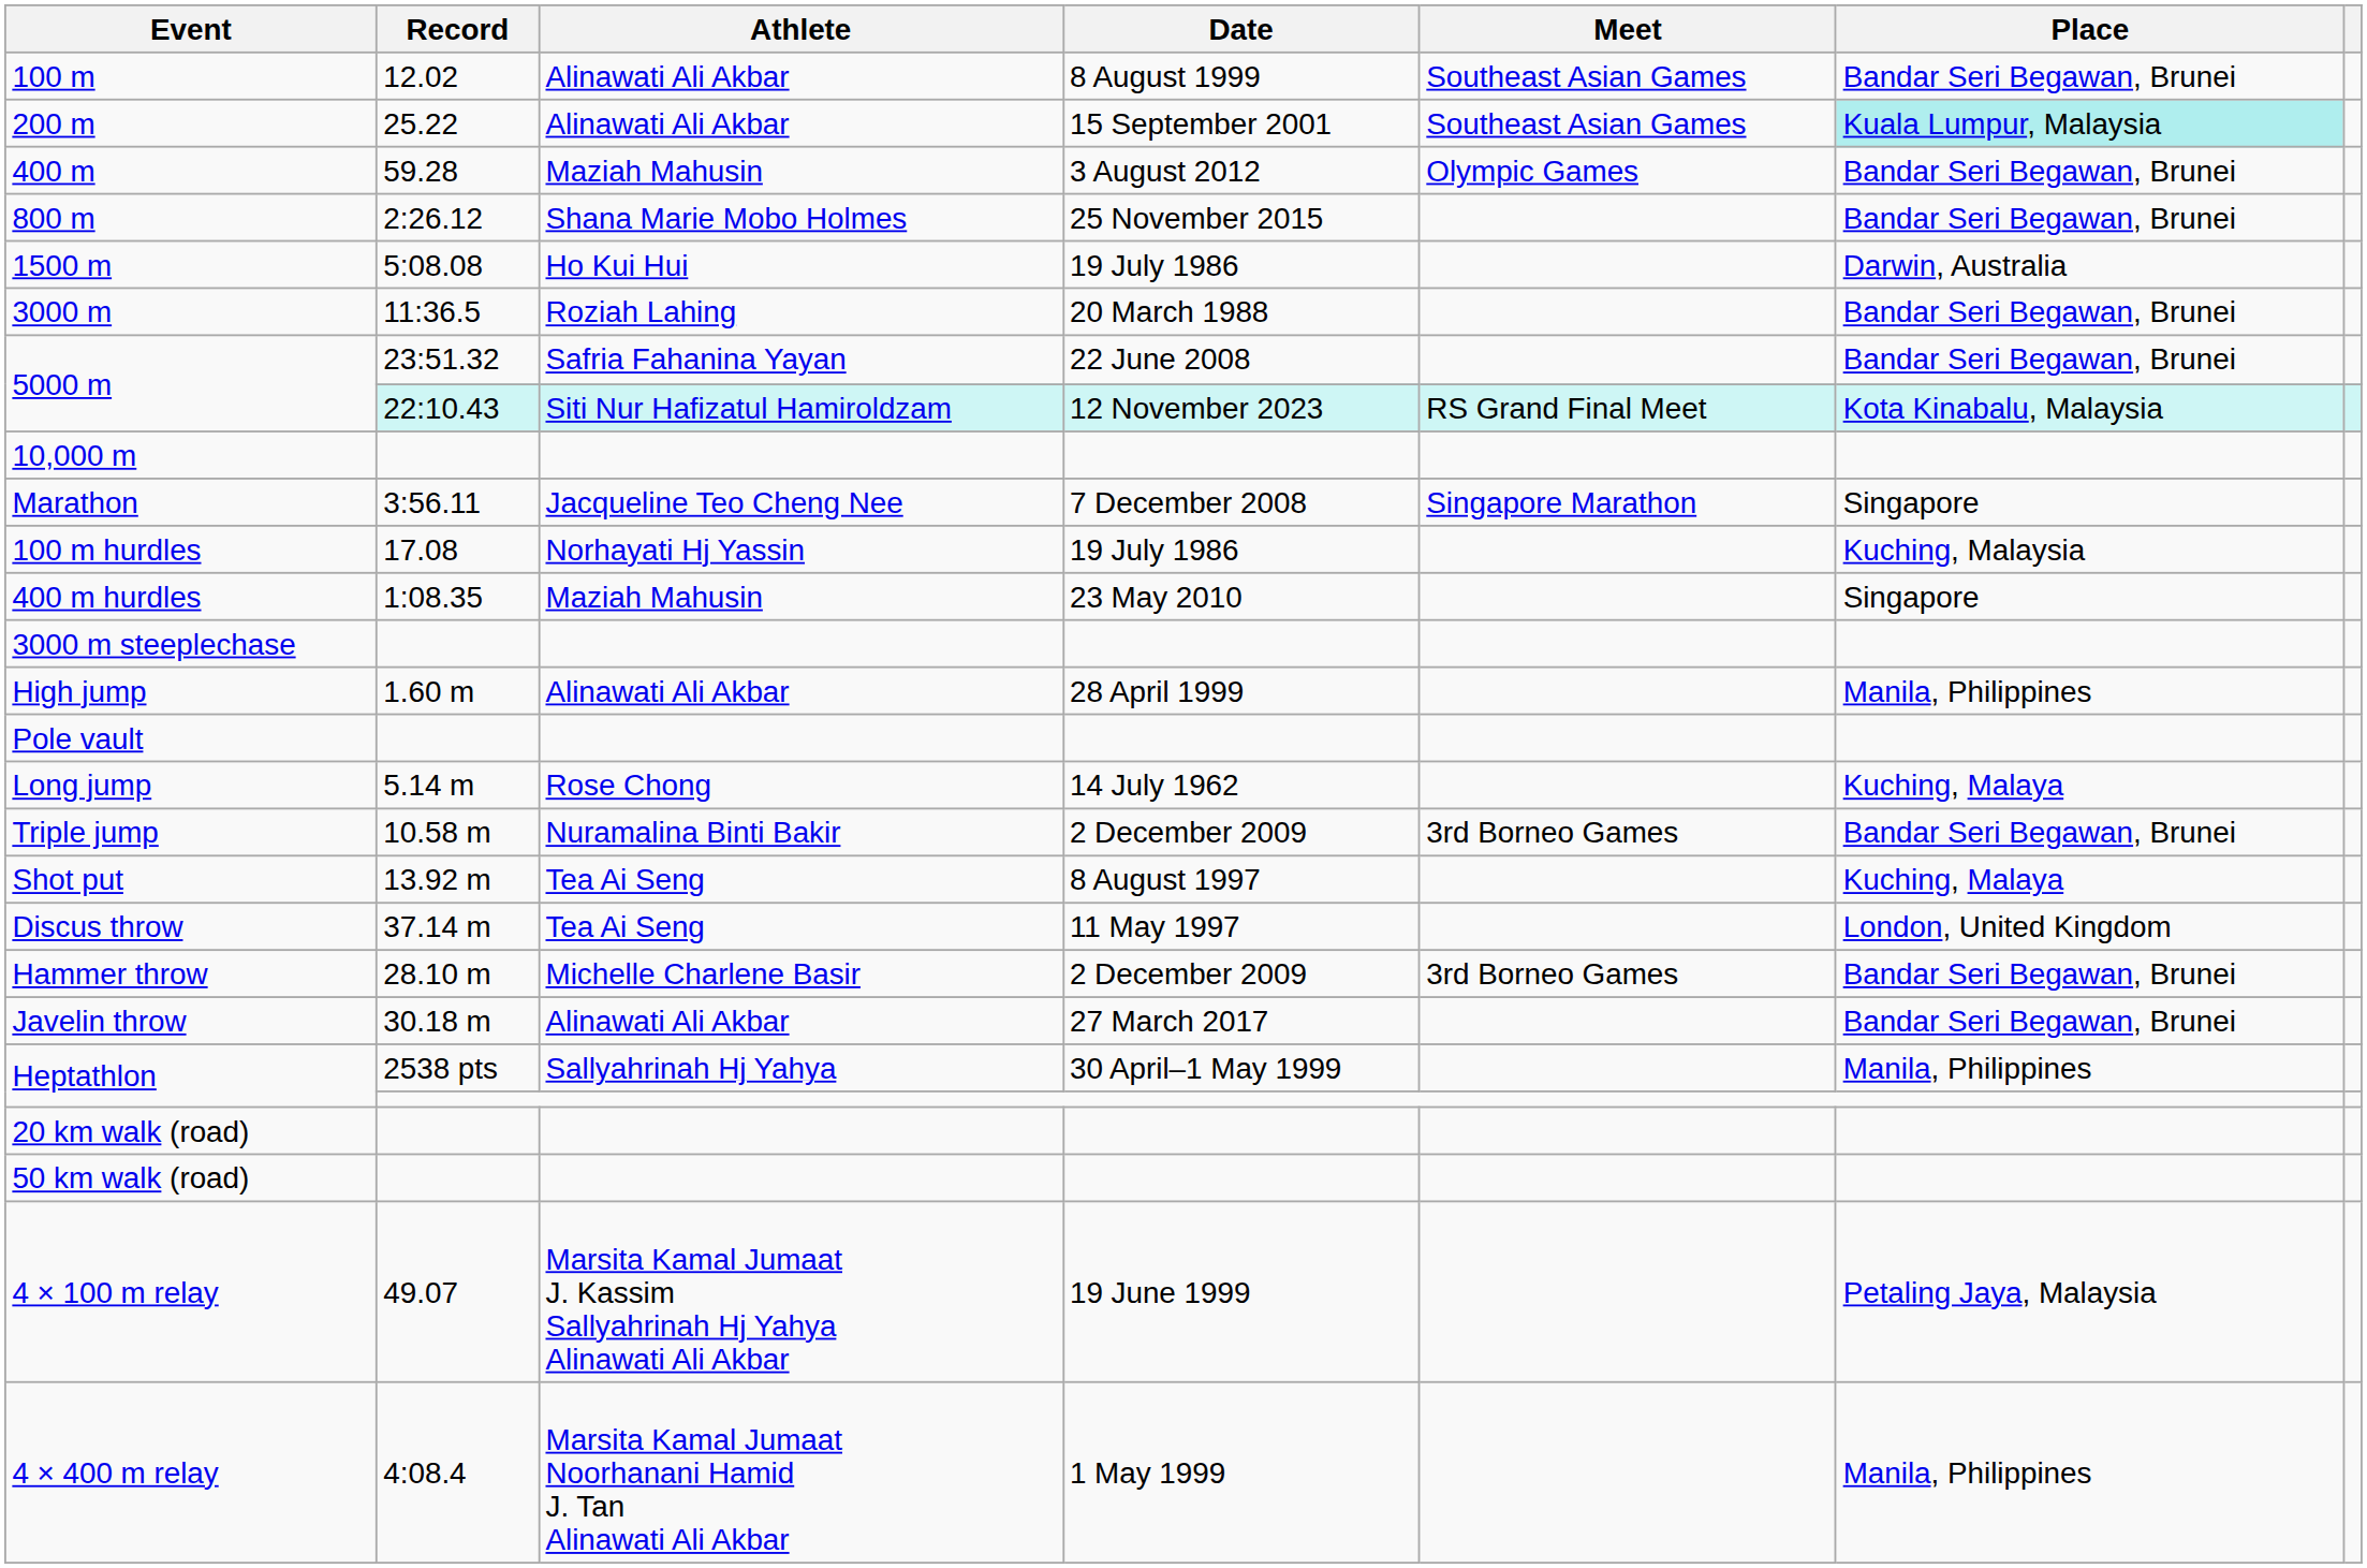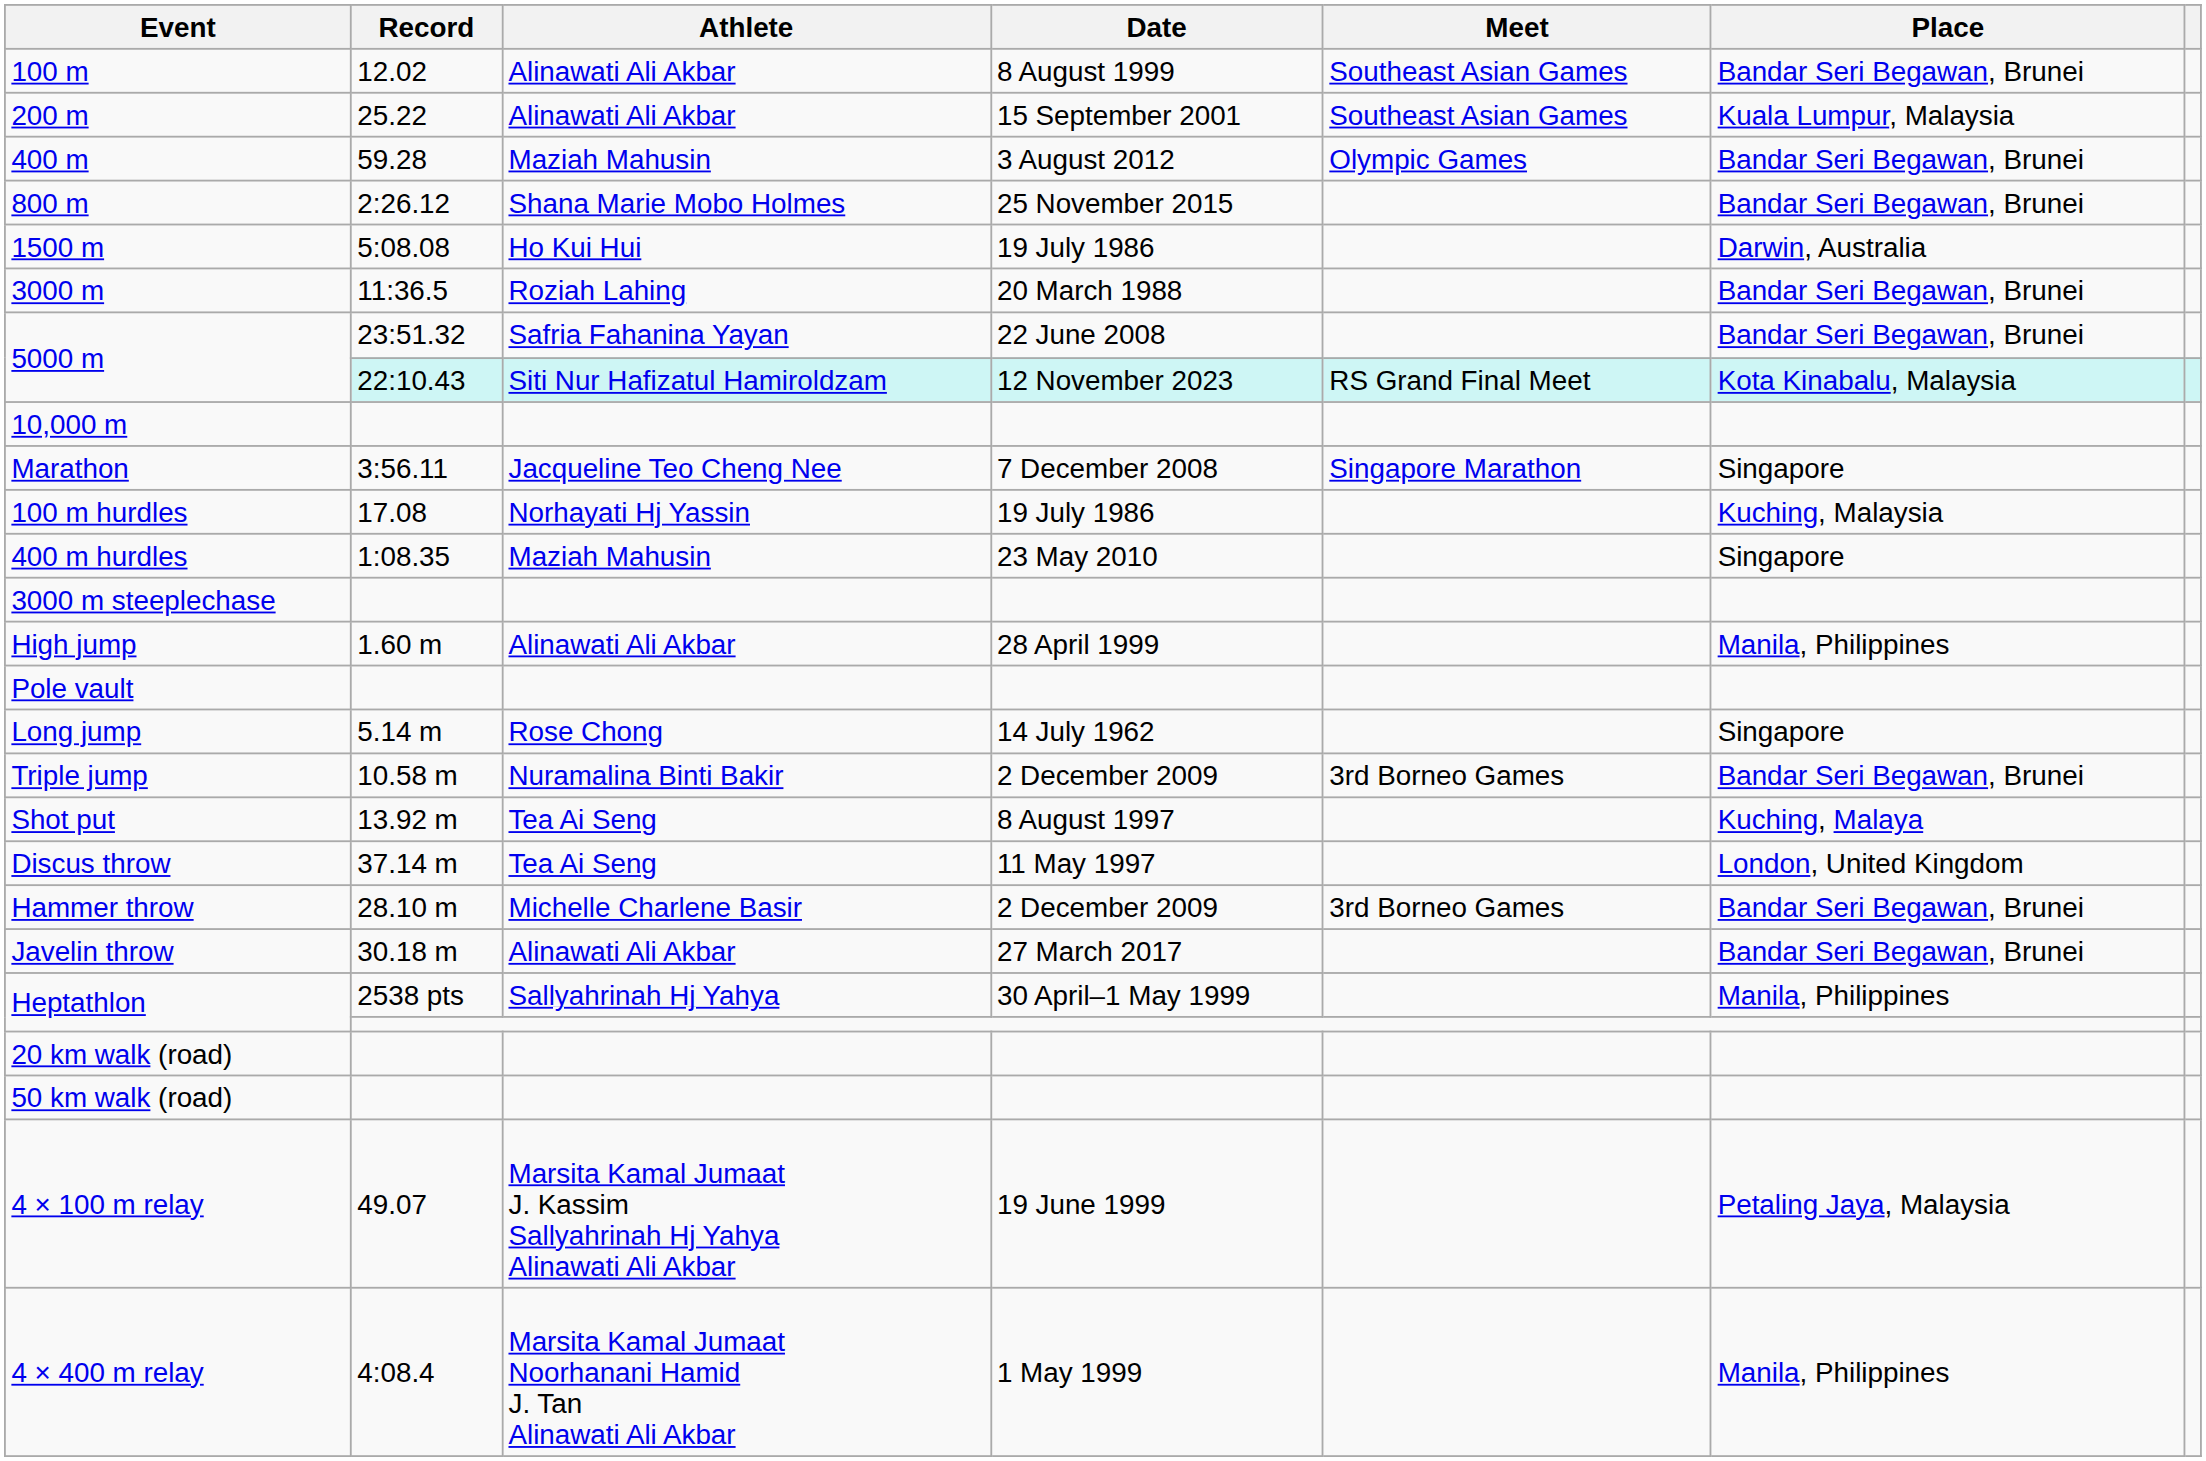 <table class="wikitable" style="font-size:95%; width: 95%;">
 <tr>
 <th>Event</th>
 <th>Record</th>
 <th>Athlete</th>
 <th>Date</th>
 <th>Meet</th>
 <th>Place</th>
 <th></th>
 </tr>
 <tr>
 <td><a href='#'>100 m</a></td>
 <td>12.02</td>
 <td><a href='#'>Alinawati Ali Akbar</a></td>
 <td>8 August 1999</td>
 <td><a href='#'>Southeast Asian Games</a></td>
 <td><a href='#'>Bandar Seri Begawan</a>, Brunei</td>
 <td></td>
 </tr>
 <tr>
 <td><a href='#'>200 m</a></td>
 <td>25.22</td>
 <td><a href='#'>Alinawati Ali Akbar</a></td>
 <td>15 September 2001</td>
 <td><a href='#'>Southeast Asian Games</a></td>
-<td style="background: paleturquoise;"><a href='#'>Kuala Lumpur</a>, Malaysia</td>
+<td><a href='#'>Kuala Lumpur</a>, Malaysia</td>
 <td></td>
 </tr>
 <tr>
 <td><a href='#'>400 m</a></td>
 <td>59.28</td>
 <td><a href='#'>Maziah Mahusin</a></td>
 <td>3 August 2012</td>
 <td><a href='#'>Olympic Games</a></td>
 <td><a href='#'>Bandar Seri Begawan</a>, Brunei</td>
 <td></td>
 </tr>
 <tr>
 <td><a href='#'>800 m</a></td>
 <td>2:26.12</td>
 <td><a href='#'>Shana Marie Mobo Holmes</a></td>
 <td>25 November 2015</td>
 <td></td>
 <td><a href='#'>Bandar Seri Begawan</a>, Brunei</td>
 <td></td>
 </tr>
 <tr>
 <td><a href='#'>1500 m</a></td>
 <td>5:08.08</td>
 <td><a href='#'>Ho Kui Hui</a></td>
 <td>19 July 1986</td>
 <td></td>
 <td><a href='#'>Darwin</a>, Australia</td>
 <td></td>
 </tr>
 <tr>
 <td><a href='#'>3000 m</a></td>
 <td>11:36.5</td>
 <td><a href='#'>Roziah Lahing</a></td>
 <td>20 March 1988</td>
 <td></td>
 <td><a href='#'>Bandar Seri Begawan</a>, Brunei</td>
 <td></td>
 </tr>
 <tr>
 <td rowspan=2><a href='#'>5000 m</a></td>
 <td>23:51.32</td>
 <td><a href='#'>Safria Fahanina Yayan</a></td>
 <td>22 June 2008</td>
 <td></td>
 <td><a href='#'>Bandar Seri Begawan</a>, Brunei</td>
 <td></td>
 </tr>
 <tr bgcolor=#CEF6F5>
 <td>22:10.43</td>
 <td><a href='#'>Siti Nur Hafizatul Hamiroldzam</a></td>
 <td>12 November 2023</td>
 <td>RS Grand Final Meet</td>
 <td><a href='#'>Kota Kinabalu</a>, Malaysia</td>
 <td></td>
 </tr>
 <tr>
 <td><a href='#'>10,000 m</a></td>
 <td></td>
 <td></td>
 <td></td>
 <td></td>
 <td></td>
 <td></td>
 </tr>
 <tr>
 <td><a href='#'>Marathon</a></td>
 <td>3:56.11 </td>
 <td><a href='#'>Jacqueline Teo Cheng Nee</a></td>
 <td>7 December 2008</td>
 <td><a href='#'>Singapore Marathon</a></td>
 <td>Singapore</td>
 <td></td>
 </tr>
 <tr>
 <td><a href='#'>100 m hurdles</a></td>
 <td>17.08</td>
 <td><a href='#'>Norhayati Hj Yassin</a></td>
 <td>19 July 1986</td>
 <td></td>
 <td><a href='#'>Kuching</a>, Malaysia</td>
 <td></td>
 </tr>
 <tr>
 <td><a href='#'>400 m hurdles</a></td>
 <td>1:08.35</td>
 <td><a href='#'>Maziah Mahusin</a></td>
 <td>23 May 2010</td>
 <td></td>
 <td>Singapore</td>
 <td></td>
 </tr>
 <tr>
 <td><a href='#'>3000 m steeplechase</a></td>
 <td></td>
 <td></td>
 <td></td>
 <td></td>
 <td></td>
 <td></td>
 </tr>
 <tr>
 <td><a href='#'>High jump</a></td>
 <td>1.60 m</td>
 <td><a href='#'>Alinawati Ali Akbar</a></td>
 <td>28 April 1999</td>
 <td></td>
 <td><a href='#'>Manila</a>, Philippines</td>
 <td></td>
 </tr>
 <tr>
 <td><a href='#'>Pole vault</a></td>
 <td></td>
 <td></td>
 <td></td>
 <td></td>
 <td></td>
 <td></td>
 </tr>
 <tr>
 <td><a href='#'>Long jump</a></td>
 <td>5.14 m</td>
 <td><a href='#'>Rose Chong</a></td>
 <td>14 July 1962</td>
 <td></td>
-<td><a href='#'>Kuching</a>, <a href='#'>Malaya</a></td>
+<td>Singapore</td>
 <td></td>
 </tr>
 <tr>
 <td><a href='#'>Triple jump</a></td>
 <td>10.58 m</td>
 <td><a href='#'>Nuramalina Binti Bakir</a></td>
 <td>2 December 2009</td>
 <td>3rd Borneo Games</td>
 <td><a href='#'>Bandar Seri Begawan</a>, Brunei</td>
 <td></td>
 </tr>
 <tr>
 <td><a href='#'>Shot put</a></td>
 <td>13.92 m</td>
 <td><a href='#'>Tea Ai Seng</a></td>
 <td>8 August 1997</td>
 <td></td>
 <td><a href='#'>Kuching</a>, <a href='#'>Malaya</a></td>
 <td></td>
 </tr>
 <tr>
 <td><a href='#'>Discus throw</a></td>
 <td>37.14 m</td>
 <td><a href='#'>Tea Ai Seng</a></td>
 <td>11 May 1997</td>
 <td></td>
 <td><a href='#'>London</a>, United Kingdom</td>
 <td></td>
 </tr>
 <tr>
 <td><a href='#'>Hammer throw</a></td>
 <td>28.10 m</td>
 <td><a href='#'>Michelle Charlene Basir</a></td>
 <td>2 December 2009</td>
 <td>3rd Borneo Games</td>
 <td><a href='#'>Bandar Seri Begawan</a>, Brunei</td>
 <td></td>
 </tr>
 <tr>
 <td><a href='#'>Javelin throw</a></td>
 <td>30.18 m</td>
 <td><a href='#'>Alinawati Ali Akbar</a></td>
 <td>27 March 2017</td>
 <td></td>
 <td><a href='#'>Bandar Seri Begawan</a>, Brunei</td>
 <td></td>
 </tr>
 <tr>
 <td rowspan=2><a href='#'>Heptathlon</a></td>
 <td>2538 pts</td>
 <td><a href='#'>Sallyahrinah Hj Yahya</a></td>
 <td>30 April–1 May 1999</td>
 <td></td>
 <td><a href='#'>Manila</a>, Philippines</td>
 <td></td>
 </tr>
 <tr>
 <td colspan=5></td>
 <td></td>
 </tr>
 <tr>
 <td><a href='#'>20 km walk</a> (road)</td>
 <td></td>
 <td></td>
 <td></td>
 <td></td>
 <td></td>
 <td></td>
 </tr>
 <tr>
 <td><a href='#'>50 km walk</a> (road)</td>
 <td></td>
 <td></td>
 <td></td>
 <td></td>
 <td></td>
 <td></td>
 </tr>
 <tr>
 <td><a href='#'>4 × 100 m relay</a></td>
 <td>49.07</td>
 <td><br><a href='#'>Marsita Kamal Jumaat</a><br>J. Kassim<br><a href='#'>Sallyahrinah Hj Yahya</a><br><a href='#'>Alinawati Ali Akbar</a></td>
 <td>19 June 1999</td>
 <td></td>
 <td><a href='#'>Petaling Jaya</a>, Malaysia</td>
 <td></td>
 </tr>
 <tr>
 <td><a href='#'>4 × 400 m relay</a></td>
 <td>4:08.4</td>
 <td><br><a href='#'>Marsita Kamal Jumaat</a><br><a href='#'>Noorhanani Hamid</a><br>J. Tan<br><a href='#'>Alinawati Ali Akbar</a></td>
 <td>1 May 1999</td>
 <td></td>
 <td><a href='#'>Manila</a>, Philippines</td>
 <td></td>
 </tr>
 </table>
